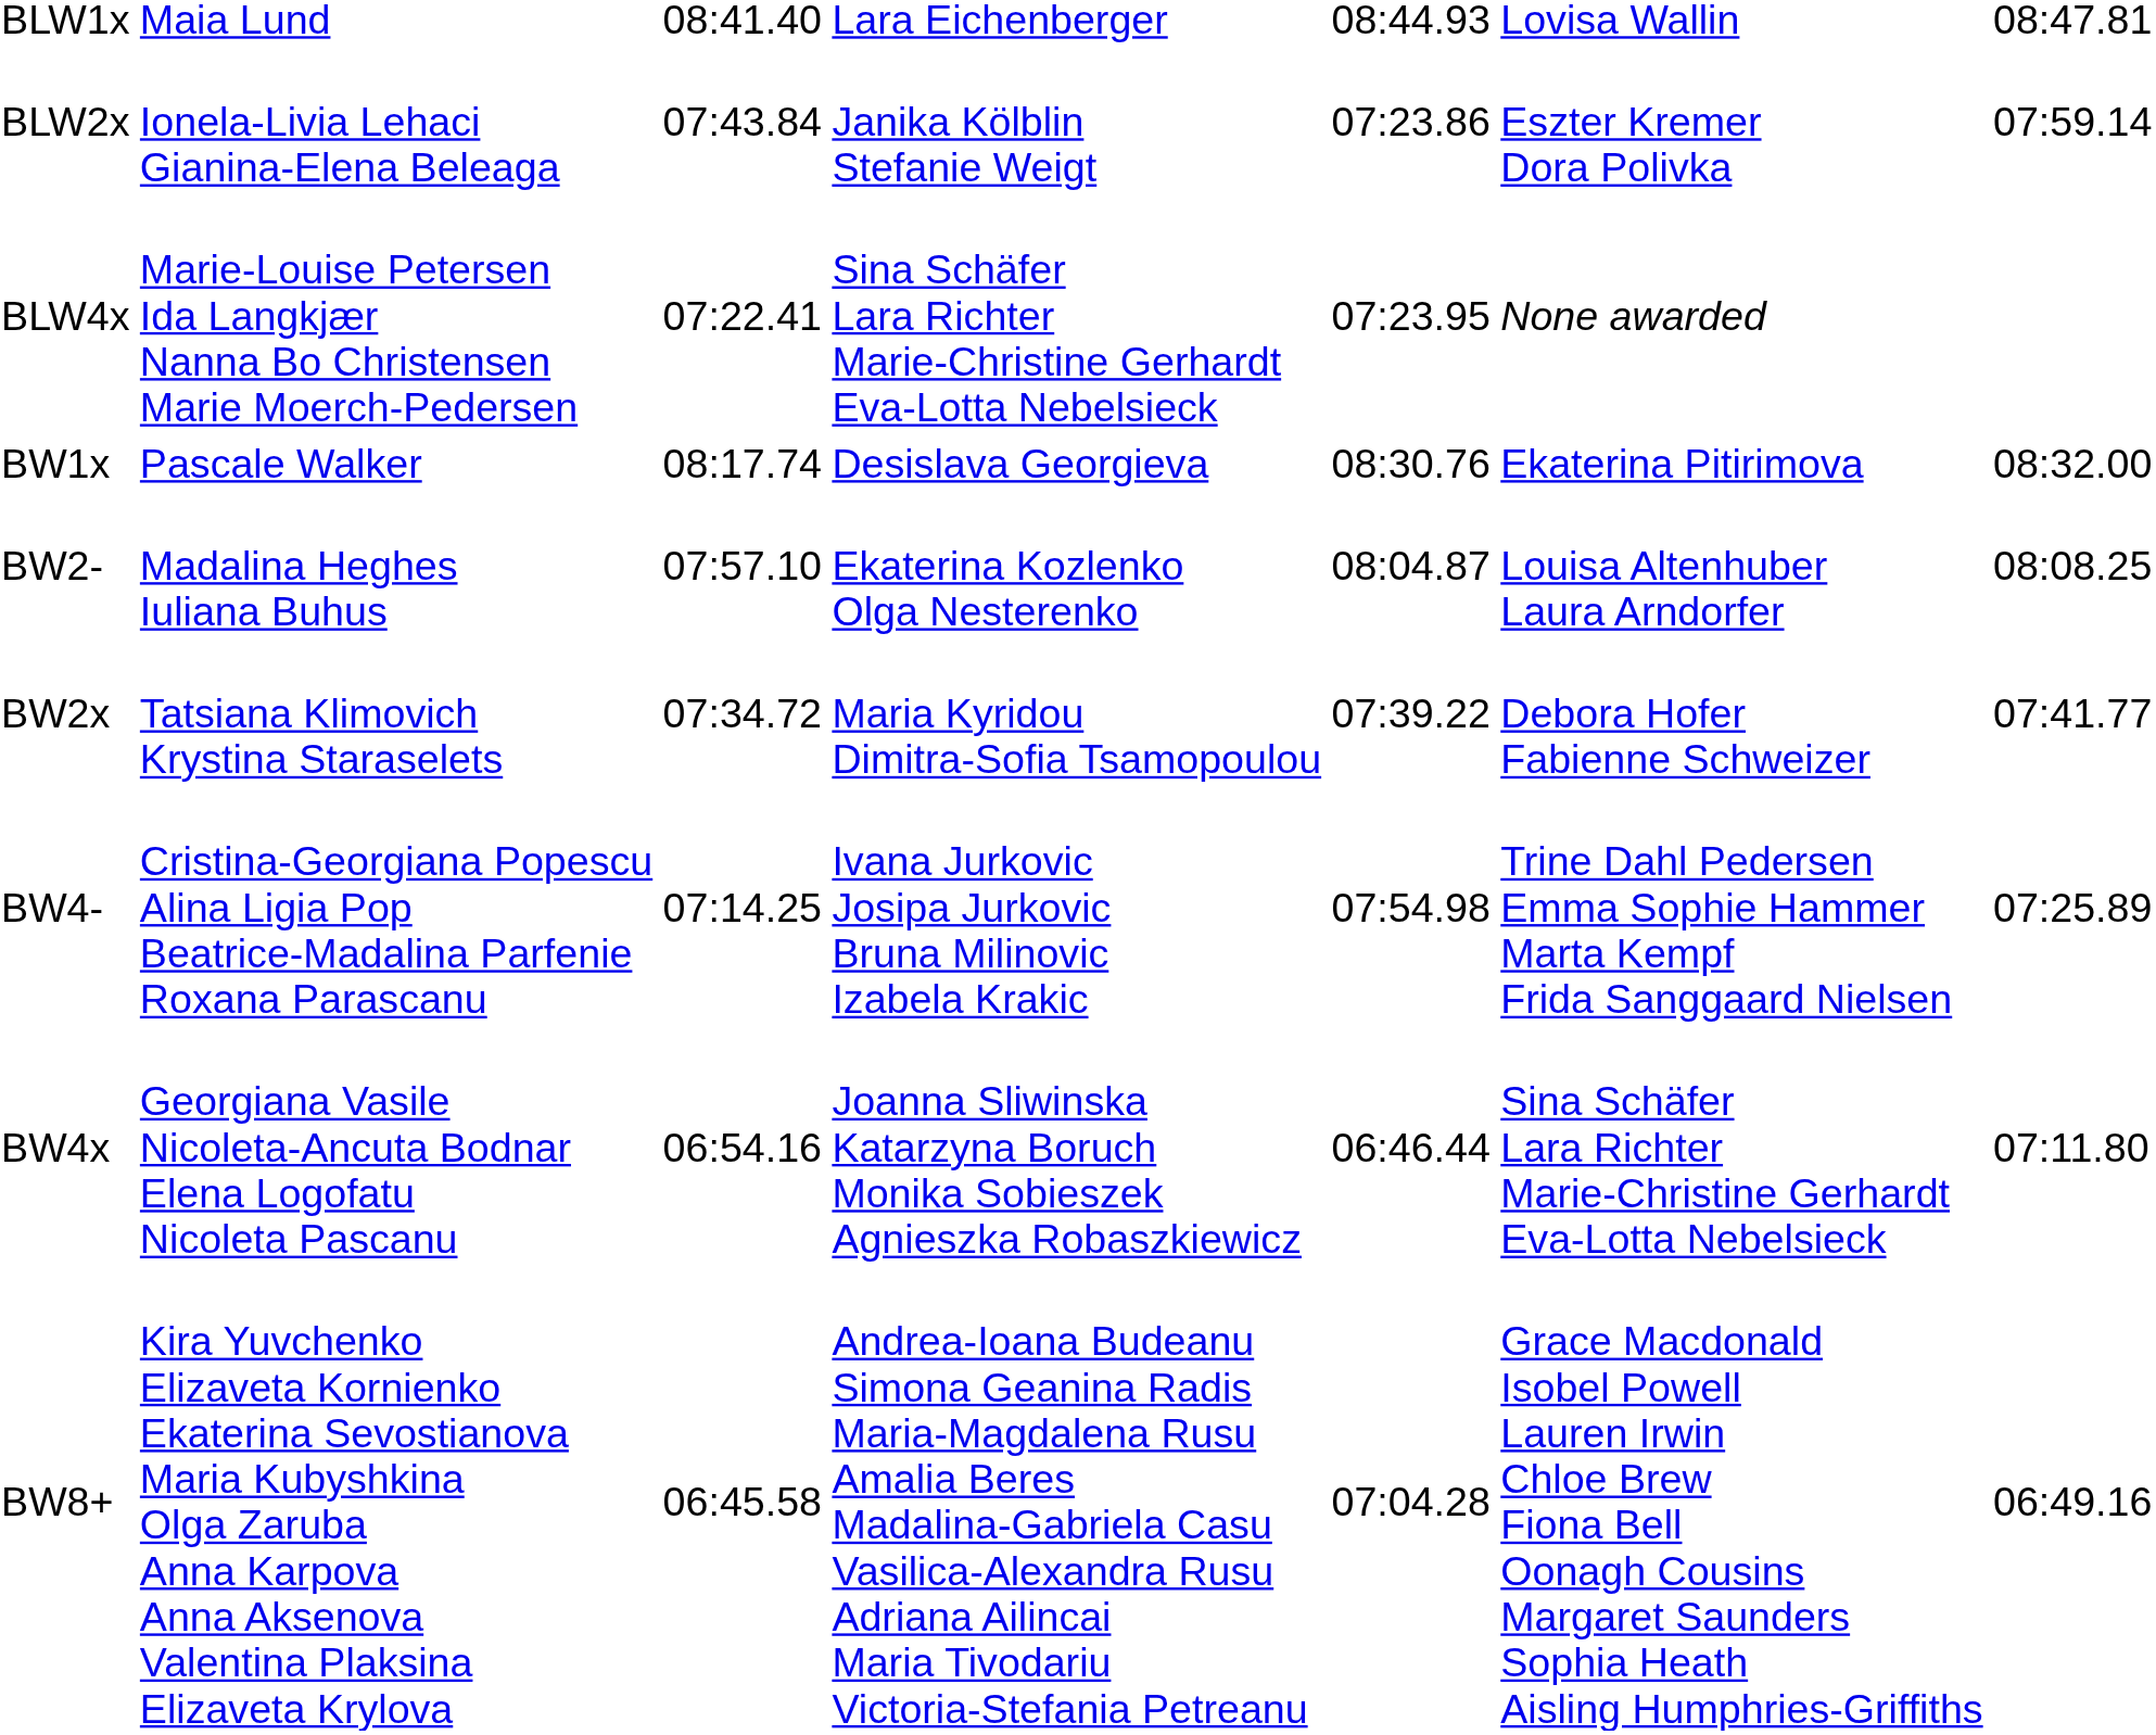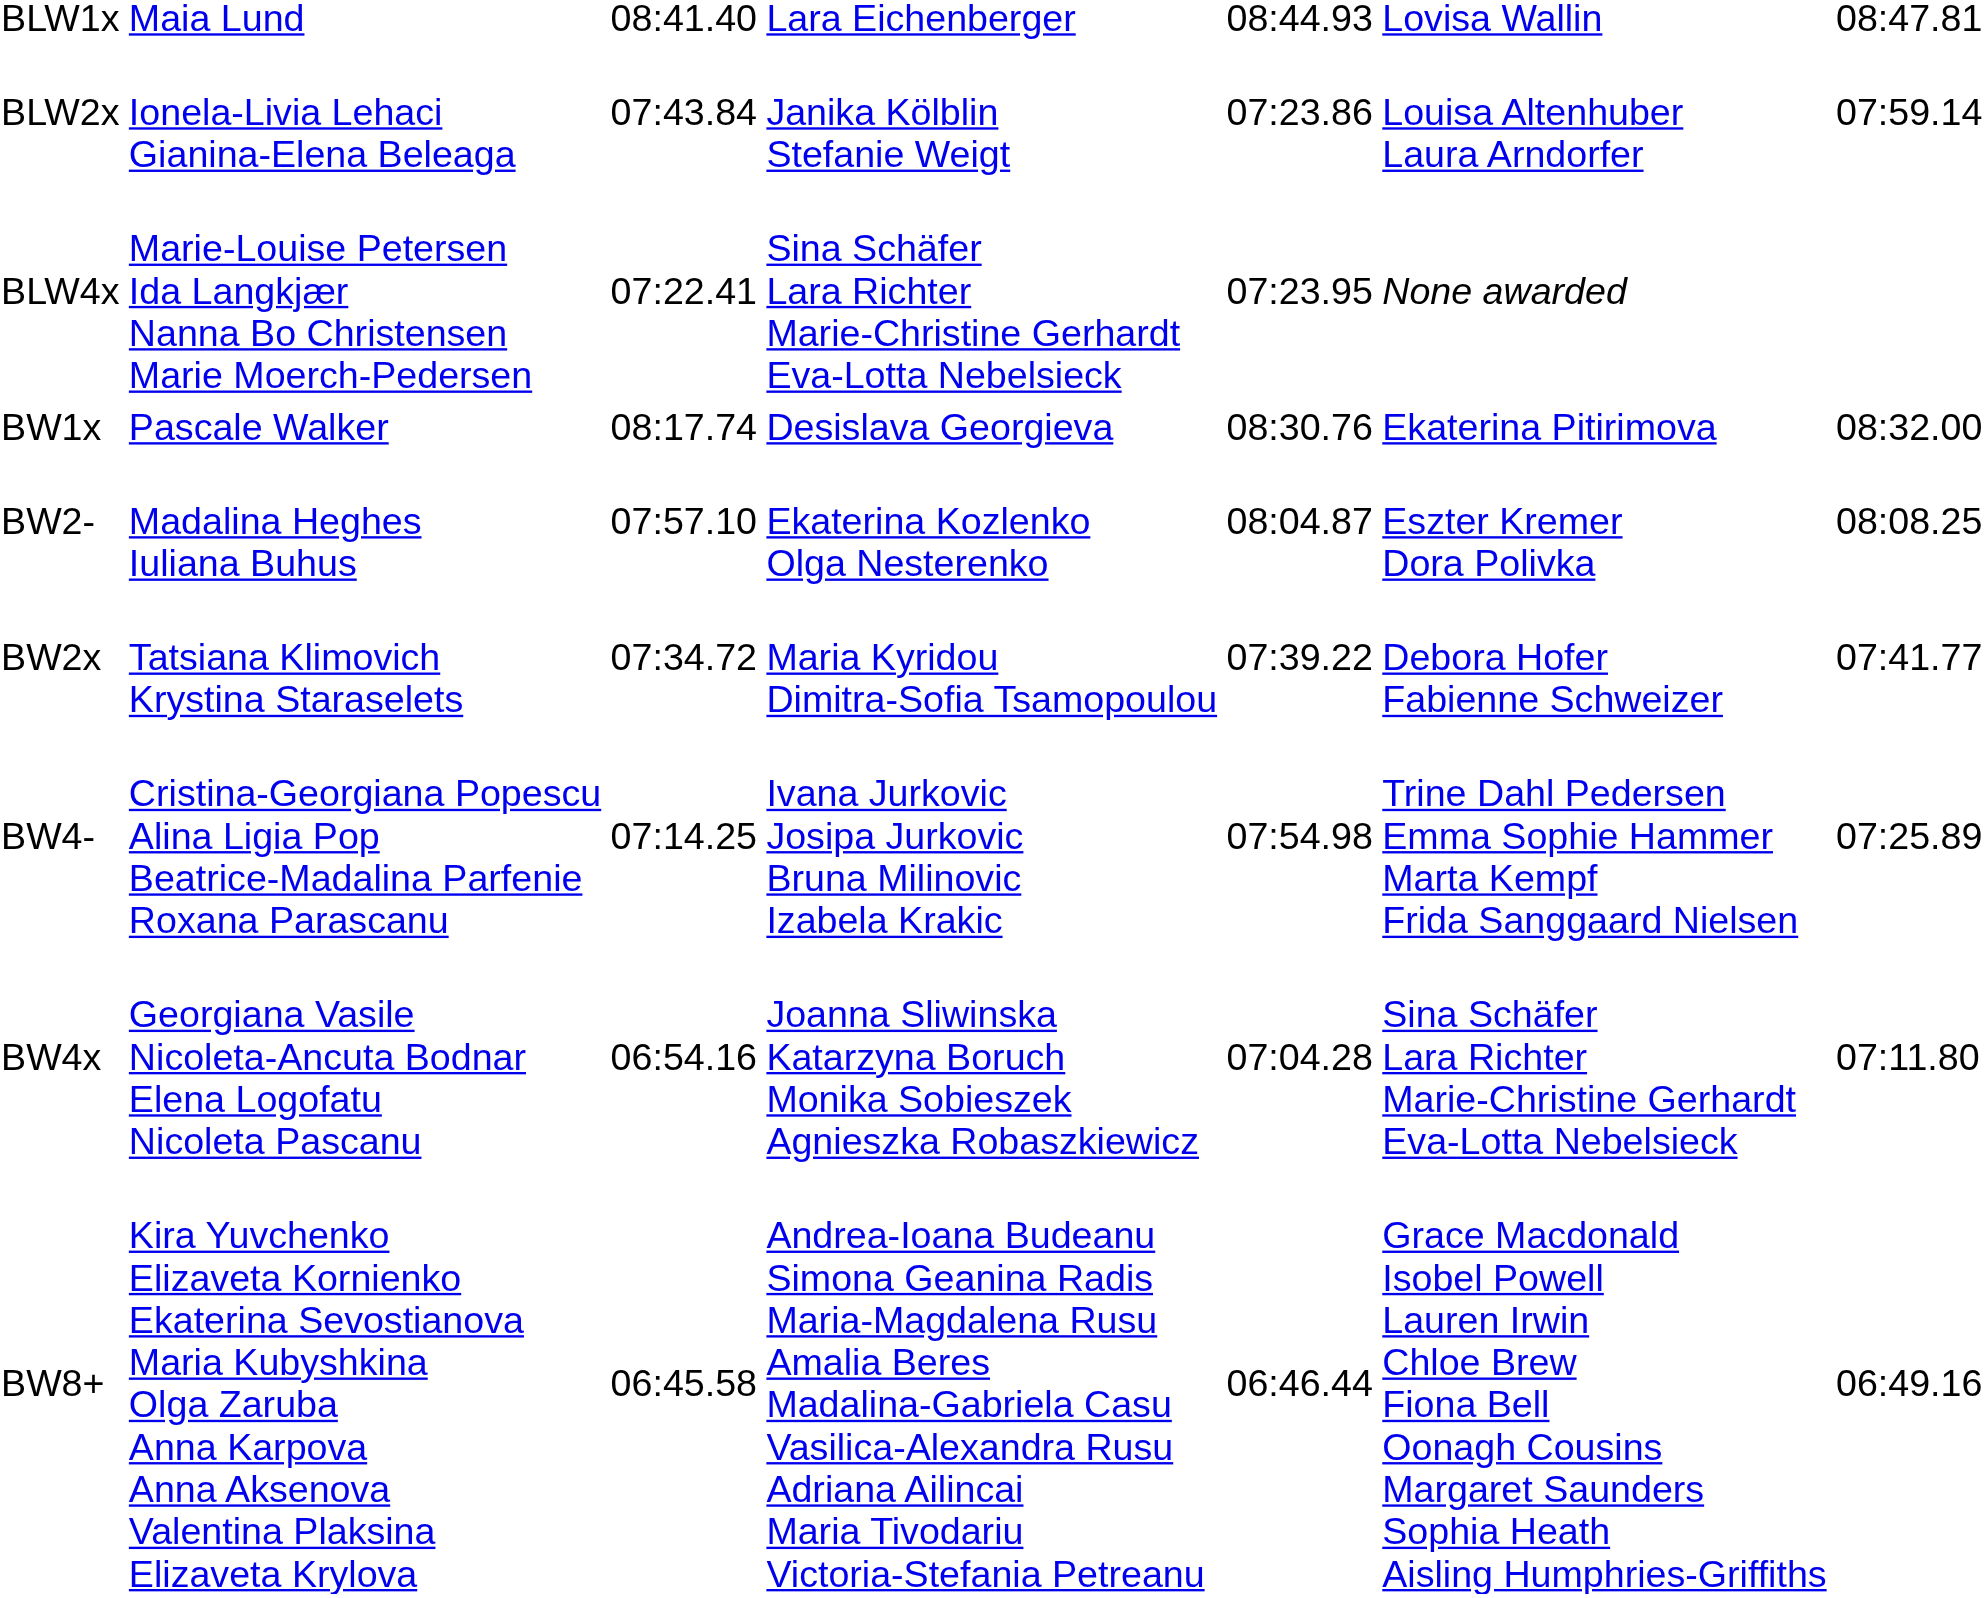 <table>
 <tr>
 <td>BLW1x</td>
 <td><a href='#'>Maia Lund</a><br><small></small></td>
 <td>08:41.40</td>
 <td><a href='#'>Lara Eichenberger</a><br><small></small></td>
 <td>08:44.93</td>
 <td><a href='#'>Lovisa Wallin</a><br><small></small></td>
 <td>08:47.81</td>
 </tr>
 <tr>
 <td>BLW2x</td>
 <td><br><a href='#'>Ionela-Livia Lehaci</a><br><a href='#'>Gianina-Elena Beleaga</a></td>
 <td>07:43.84</td>
 <td><br><a href='#'>Janika Kölblin</a><br><a href='#'>Stefanie Weigt</a></td>
 <td>07:23.86</td>
-<td><br><a href='#'>Eszter Kremer</a><br><a href='#'>Dora Polivka</a></td>
+<td><br><a href='#'>Louisa Altenhuber</a><br><a href='#'>Laura Arndorfer</a></td>
 <td>07:59.14</td>
 </tr>
 <tr>
 <td>BLW4x</td>
 <td><br><a href='#'>Marie-Louise Petersen</a><br><a href='#'>Ida Langkjær</a><br><a href='#'>Nanna Bo Christensen</a><br><a href='#'>Marie Moerch-Pedersen</a></td>
 <td>07:22.41</td>
 <td><br><a href='#'>Sina Schäfer</a><br><a href='#'>Lara Richter</a><br><a href='#'>Marie-Christine Gerhardt</a><br><a href='#'>Eva-Lotta Nebelsieck</a></td>
 <td>07:23.95</td>
 <td colspan="4"><em>None awarded</em></td>
 </tr>
 <tr>
 <td>BW1x</td>
 <td><a href='#'>Pascale Walker</a><br><small></small></td>
 <td>08:17.74</td>
 <td><a href='#'>Desislava Georgieva</a><br><small></small></td>
 <td>08:30.76</td>
 <td><a href='#'>Ekaterina Pitirimova</a><br><small></small></td>
 <td>08:32.00</td>
 </tr>
 <tr>
 <td>BW2-</td>
 <td><br><a href='#'>Madalina Heghes</a><br><a href='#'>Iuliana Buhus</a></td>
 <td>07:57.10</td>
 <td><br><a href='#'>Ekaterina Kozlenko</a><br><a href='#'>Olga Nesterenko</a></td>
 <td>08:04.87</td>
-<td><br><a href='#'>Louisa Altenhuber</a><br><a href='#'>Laura Arndorfer</a></td>
+<td><br><a href='#'>Eszter Kremer</a><br><a href='#'>Dora Polivka</a></td>
 <td>08:08.25</td>
 </tr>
 <tr>
 <td>BW2x</td>
 <td><br><a href='#'>Tatsiana Klimovich</a><br><a href='#'>Krystina Staraselets</a></td>
 <td>07:34.72</td>
 <td><br><a href='#'>Maria Kyridou</a><br><a href='#'>Dimitra-Sofia Tsamopoulou</a></td>
 <td>07:39.22</td>
 <td><br><a href='#'>Debora Hofer</a><br><a href='#'>Fabienne Schweizer</a></td>
 <td>07:41.77</td>
 </tr>
 <tr>
 <td>BW4-</td>
 <td><br><a href='#'>Cristina-Georgiana Popescu</a><br><a href='#'>Alina Ligia Pop</a><br><a href='#'>Beatrice-Madalina Parfenie</a><br><a href='#'>Roxana Parascanu</a></td>
 <td>07:14.25</td>
 <td><br><a href='#'>Ivana Jurkovic</a><br><a href='#'>Josipa Jurkovic</a><br><a href='#'>Bruna Milinovic</a><br><a href='#'>Izabela Krakic</a></td>
 <td>07:54.98</td>
 <td><br><a href='#'>Trine Dahl Pedersen</a><br><a href='#'>Emma Sophie Hammer</a><br><a href='#'>Marta Kempf</a><br><a href='#'>Frida Sanggaard Nielsen</a></td>
 <td>07:25.89</td>
 </tr>
 <tr>
 <td>BW4x</td>
 <td><br><a href='#'>Georgiana Vasile</a><br><a href='#'>Nicoleta-Ancuta Bodnar</a><br><a href='#'>Elena Logofatu</a><br><a href='#'>Nicoleta Pascanu</a></td>
 <td>06:54.16</td>
 <td><br><a href='#'>Joanna Sliwinska</a><br><a href='#'>Katarzyna Boruch</a><br><a href='#'>Monika Sobieszek</a><br><a href='#'>Agnieszka Robaszkiewicz</a></td>
-<td>06:46.44</td>
+<td>07:04.28</td>
 <td><br><a href='#'>Sina Schäfer</a><br><a href='#'>Lara Richter</a><br><a href='#'>Marie-Christine Gerhardt</a><br><a href='#'>Eva-Lotta Nebelsieck</a></td>
 <td>07:11.80</td>
 </tr>
 <tr>
 <td>BW8+</td>
 <td><br><a href='#'>Kira Yuvchenko</a><br><a href='#'>Elizaveta Kornienko</a><br><a href='#'>Ekaterina Sevostianova</a><br><a href='#'>Maria Kubyshkina</a><br><a href='#'>Olga Zaruba</a><br><a href='#'>Anna Karpova</a><br><a href='#'>Anna Aksenova</a><br><a href='#'>Valentina Plaksina</a><br><a href='#'>Elizaveta Krylova</a></td>
 <td>06:45.58</td>
 <td><br><a href='#'>Andrea-Ioana Budeanu</a><br><a href='#'>Simona Geanina Radis</a><br><a href='#'>Maria-Magdalena Rusu</a><br><a href='#'>Amalia Beres</a><br><a href='#'>Madalina-Gabriela Casu</a><br><a href='#'>Vasilica-Alexandra Rusu</a><br><a href='#'>Adriana Ailincai</a><br><a href='#'>Maria Tivodariu</a><br><a href='#'>Victoria-Stefania Petreanu</a></td>
-<td>07:04.28</td>
+<td>06:46.44</td>
 <td><br><a href='#'>Grace Macdonald</a><br><a href='#'>Isobel Powell</a><br><a href='#'>Lauren Irwin</a><br><a href='#'>Chloe Brew</a><br><a href='#'>Fiona Bell</a><br><a href='#'>Oonagh Cousins</a><br><a href='#'>Margaret Saunders</a><br><a href='#'>Sophia Heath</a><br><a href='#'>Aisling Humphries-Griffiths</a></td>
 <td>06:49.16</td>
 </tr>
 </table>
